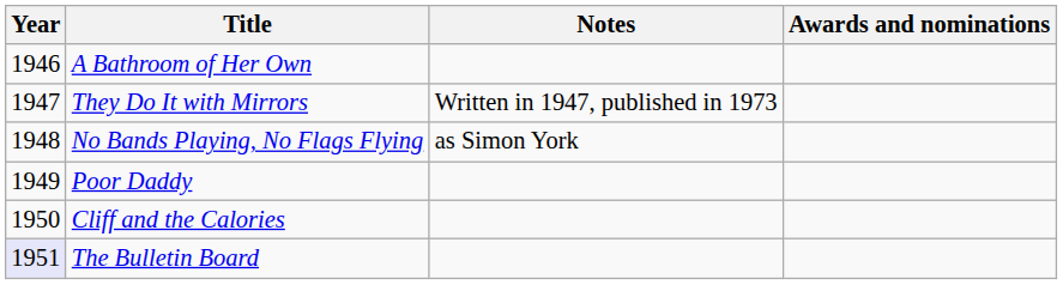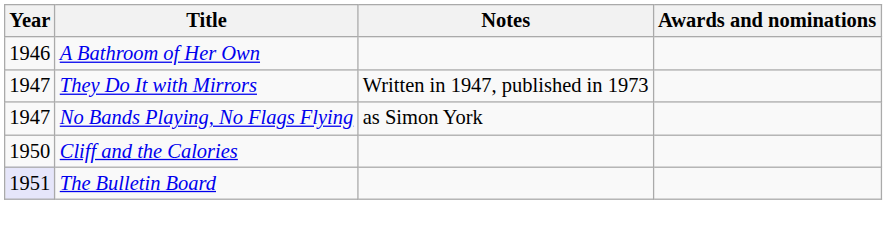 <table class="wikitable">
 <tr>
 <th>Year</th>
 <th>Title</th>
 <th>Notes</th>
 <th>Awards and nominations</th>
 </tr>
 <tr>
 <td>1946</td>
 <td><em><a href='#'>A Bathroom of Her Own</a></em></td>
 <td></td>
 <td></td>
 </tr>
 <tr>
 <td>1947</td>
 <td><em><a href='#'>They Do It with Mirrors</a></em></td>
 <td>Written in 1947, published in 1973</td>
 <td></td>
 </tr>
 <tr>
-<td>1948</td>
+<td>1947</td>
 <td><em><a href='#'>No Bands Playing, No Flags Flying</a></em></td>
 <td>as Simon York</td>
-<td></td>
-</tr>
-<tr>
-<td>1949</td>
-<td><em><a href='#'>Poor Daddy</a></em></td>
-<td></td>
 <td></td>
 </tr>
 <tr>
 <td>1950</td>
 <td><em><a href='#'>Cliff and the Calories</a></em></td>
 <td></td>
 <td></td>
 </tr>
 <tr>
 <td style="background: lavender;">1951</td>
 <td><em><a href='#'>The Bulletin Board</a></em></td>
 <td></td>
 <td></td>
 </tr>
 </table>
